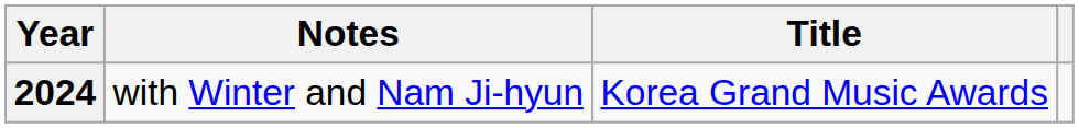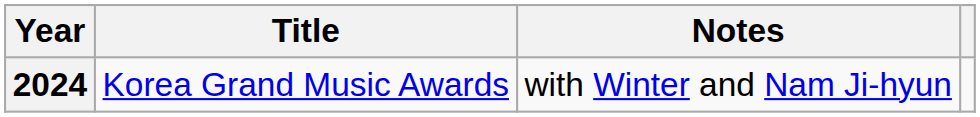 <table class="wikitable plainrowheaders">
 <tr>
 <th scope="col">Year</th>
+<th scope="col">Title</th>
 <th scope="col">Notes</th>
-<th scope="col">Title</th>
 <th scope="col" class="unsortable"></th>
 </tr>
 <tr>
 <th scope="row">2024</th>
+<td><a href='#'>Korea Grand Music Awards</a></td>
 <td>with <a href='#'>Winter</a> and <a href='#'>Nam Ji-hyun</a></td>
-<td><a href='#'>Korea Grand Music Awards</a></td>
 <td style="text-align:center"></td>
 </tr>
 </table>
